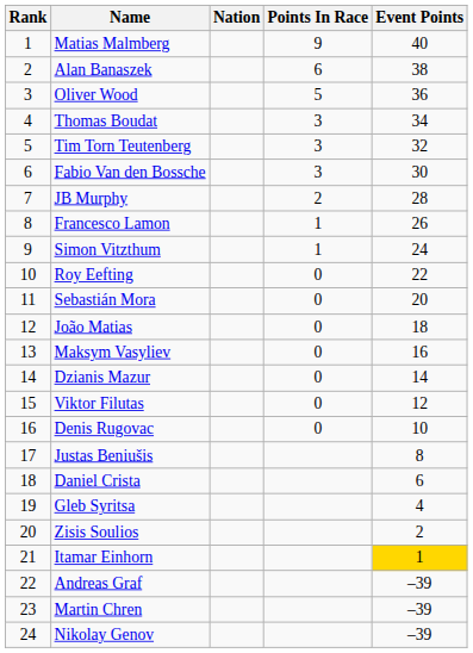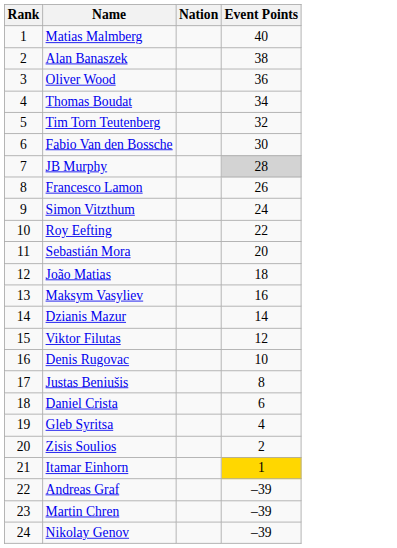 <table class="wikitable sortable" style="text-align:center">
 <tr>
 <th>Rank</th>
 <th>Name</th>
 <th>Nation</th>
-<th>Points In Race</th>
 <th>Event Points</th>
 </tr>
 <tr>
 <td>1</td>
 <td align=left><a href='#'>Matias Malmberg</a></td>
 <td align=left></td>
-<td>9</td>
 <td>40</td>
 </tr>
 <tr>
 <td>2</td>
 <td align=left><a href='#'>Alan Banaszek</a></td>
 <td align=left></td>
-<td>6</td>
 <td>38</td>
 </tr>
 <tr>
 <td>3</td>
 <td align=left><a href='#'>Oliver Wood</a></td>
 <td align=left></td>
-<td>5</td>
 <td>36</td>
 </tr>
 <tr>
 <td>4</td>
 <td align=left><a href='#'>Thomas Boudat</a></td>
 <td align=left></td>
-<td>3</td>
 <td>34</td>
 </tr>
 <tr>
 <td>5</td>
 <td align=left><a href='#'>Tim Torn Teutenberg</a></td>
 <td align=left></td>
-<td>3</td>
 <td>32</td>
 </tr>
 <tr>
 <td>6</td>
 <td align=left><a href='#'>Fabio Van den Bossche</a></td>
 <td align=left></td>
-<td>3</td>
 <td>30</td>
 </tr>
 <tr>
 <td>7</td>
 <td align=left><a href='#'>JB Murphy</a></td>
 <td align=left></td>
-<td>2</td>
-<td>28</td>
+<td style="background: lightgrey;">28</td>
 </tr>
 <tr>
 <td>8</td>
 <td align=left><a href='#'>Francesco Lamon</a></td>
 <td align=left></td>
-<td>1</td>
 <td>26</td>
 </tr>
 <tr>
 <td>9</td>
 <td align=left><a href='#'>Simon Vitzthum</a></td>
 <td align=left></td>
-<td>1</td>
 <td>24</td>
 </tr>
 <tr>
 <td>10</td>
 <td align=left><a href='#'>Roy Eefting</a></td>
 <td align=left></td>
-<td>0</td>
 <td>22</td>
 </tr>
 <tr>
 <td>11</td>
 <td align=left><a href='#'>Sebastián Mora</a></td>
 <td align=left></td>
-<td>0</td>
 <td>20</td>
 </tr>
 <tr>
 <td>12</td>
 <td align=left><a href='#'>João Matias</a></td>
 <td align=left></td>
-<td>0</td>
 <td>18</td>
 </tr>
 <tr>
 <td>13</td>
 <td align=left><a href='#'>Maksym Vasyliev</a></td>
 <td align=left></td>
-<td>0</td>
 <td>16</td>
 </tr>
 <tr>
 <td>14</td>
 <td align=left><a href='#'>Dzianis Mazur</a></td>
 <td align=left></td>
-<td>0</td>
 <td>14</td>
 </tr>
 <tr>
 <td>15</td>
 <td align=left><a href='#'>Viktor Filutas</a></td>
 <td align=left></td>
-<td>0</td>
 <td>12</td>
 </tr>
 <tr>
 <td>16</td>
 <td align=left><a href='#'>Denis Rugovac</a></td>
 <td align=left></td>
-<td>0</td>
 <td>10</td>
 </tr>
 <tr>
 <td>17</td>
 <td align=left><a href='#'>Justas Beniušis</a></td>
 <td align=left></td>
-<td></td>
 <td>8</td>
 </tr>
 <tr>
 <td>18</td>
 <td align=left><a href='#'>Daniel Crista</a></td>
 <td align=left></td>
-<td></td>
 <td>6</td>
 </tr>
 <tr>
 <td>19</td>
 <td align=left><a href='#'>Gleb Syritsa</a></td>
 <td align=left></td>
-<td></td>
 <td>4</td>
 </tr>
 <tr>
 <td>20</td>
 <td align=left><a href='#'>Zisis Soulios</a></td>
 <td align=left></td>
-<td></td>
 <td>2</td>
 </tr>
 <tr>
 <td>21</td>
 <td align=left><a href='#'>Itamar Einhorn</a></td>
 <td align=left></td>
-<td></td>
 <td style="background: gold;">1</td>
 </tr>
 <tr>
 <td>22</td>
 <td align=left><a href='#'>Andreas Graf</a></td>
 <td align=left></td>
-<td></td>
 <td>–39</td>
 </tr>
 <tr>
 <td>23</td>
 <td align=left><a href='#'>Martin Chren</a></td>
 <td align=left></td>
-<td></td>
 <td>–39</td>
 </tr>
 <tr>
 <td>24</td>
 <td align=left><a href='#'>Nikolay Genov</a></td>
 <td align=left></td>
-<td></td>
 <td>–39</td>
 </tr>
 </table>
